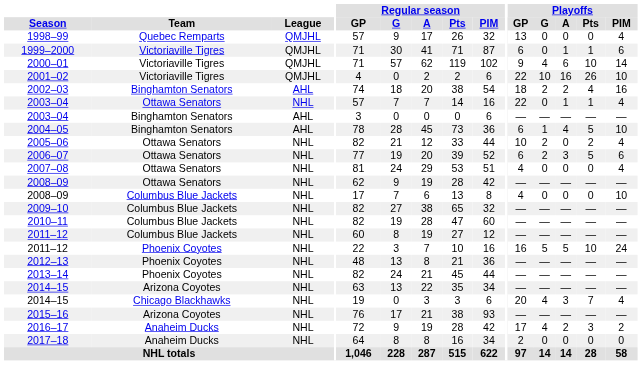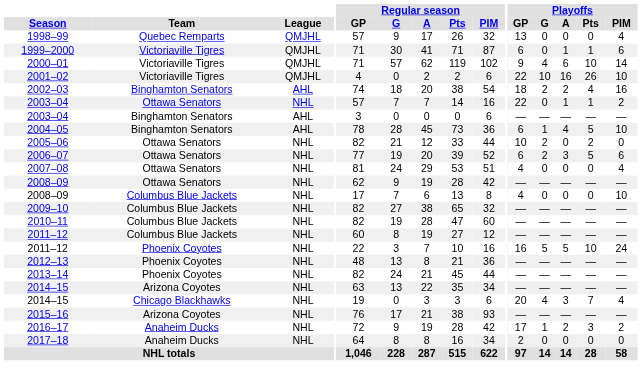 <table border="0" cellpadding="1" cellspacing="0" style="text-align:center; width:60em">
 <tr bgcolor="#e0e0e0">
 <th colspan="3"  bgcolor="#ffffff"></th>
 <th rowspan="99" bgcolor="#ffffff"></th>
 <th colspan="5"><a href='#'>Regular season</a></th>
 <th rowspan="99" bgcolor="#ffffff"></th>
 <th colspan="5"><a href='#'>Playoffs</a></th>
 </tr>
 <tr bgcolor="#e0e0e0">
 <th><a href='#'>Season</a></th>
 <th>Team</th>
 <th>League</th>
 <th>GP</th>
 <th><a href='#'>G</a></th>
 <th><a href='#'>A</a></th>
 <th><a href='#'>Pts</a></th>
 <th><a href='#'>PIM</a></th>
 <th>GP</th>
 <th>G</th>
 <th>A</th>
 <th>Pts</th>
 <th>PIM</th>
 </tr>
 <tr>
 <td><a href='#'>1998–99</a></td>
 <td><a href='#'>Quebec Remparts</a></td>
 <td><a href='#'>QMJHL</a></td>
 <td>57</td>
 <td>9</td>
 <td>17</td>
 <td>26</td>
 <td>32</td>
 <td>13</td>
 <td>0</td>
 <td>0</td>
 <td>0</td>
 <td>4</td>
 </tr>
 <tr bgcolor="#f0f0f0">
 <td><a href='#'>1999–2000</a></td>
 <td><a href='#'>Victoriaville Tigres</a></td>
 <td>QMJHL</td>
 <td>71</td>
 <td>30</td>
 <td>41</td>
 <td>71</td>
 <td>87</td>
 <td>6</td>
 <td>0</td>
 <td>1</td>
 <td>1</td>
 <td>6</td>
 </tr>
 <tr>
 <td><a href='#'>2000–01</a></td>
 <td>Victoriaville Tigres</td>
 <td>QMJHL</td>
 <td>71</td>
 <td>57</td>
 <td>62</td>
 <td>119</td>
 <td>102</td>
 <td>9</td>
 <td>4</td>
 <td>6</td>
 <td>10</td>
 <td>14</td>
 </tr>
 <tr bgcolor="#f0f0f0">
 <td><a href='#'>2001–02</a></td>
 <td>Victoriaville Tigres</td>
 <td>QMJHL</td>
 <td>4</td>
 <td>0</td>
 <td>2</td>
 <td>2</td>
 <td>6</td>
 <td>22</td>
 <td>10</td>
 <td>16</td>
 <td>26</td>
 <td>10</td>
 </tr>
 <tr>
 <td><a href='#'>2002–03</a></td>
 <td><a href='#'>Binghamton Senators</a></td>
 <td><a href='#'>AHL</a></td>
 <td>74</td>
 <td>18</td>
 <td>20</td>
 <td>38</td>
 <td>54</td>
 <td>18</td>
 <td>2</td>
 <td>2</td>
 <td>4</td>
 <td>16</td>
 </tr>
 <tr bgcolor="#f0f0f0">
 <td><a href='#'>2003–04</a></td>
 <td><a href='#'>Ottawa Senators</a></td>
 <td><a href='#'>NHL</a></td>
 <td>57</td>
 <td>7</td>
 <td>7</td>
 <td>14</td>
 <td>16</td>
 <td>22</td>
 <td>0</td>
 <td>1</td>
 <td>1</td>
-<td>4</td>
+<td>2</td>
 </tr>
 <tr>
 <td><a href='#'>2003–04</a></td>
 <td>Binghamton Senators</td>
 <td>AHL</td>
 <td>3</td>
 <td>0</td>
 <td>0</td>
 <td>0</td>
 <td>6</td>
 <td>—</td>
 <td>—</td>
 <td>—</td>
 <td>—</td>
 <td>—</td>
 </tr>
 <tr bgcolor="#f0f0f0">
 <td><a href='#'>2004–05</a></td>
 <td>Binghamton Senators</td>
 <td>AHL</td>
 <td>78</td>
 <td>28</td>
 <td>45</td>
 <td>73</td>
 <td>36</td>
 <td>6</td>
 <td>1</td>
 <td>4</td>
 <td>5</td>
 <td>10</td>
 </tr>
 <tr>
 <td><a href='#'>2005–06</a></td>
 <td>Ottawa Senators</td>
 <td>NHL</td>
 <td>82</td>
 <td>21</td>
 <td>12</td>
 <td>33</td>
 <td>44</td>
 <td>10</td>
 <td>2</td>
 <td>0</td>
 <td>2</td>
-<td>4</td>
+<td>0</td>
 </tr>
 <tr bgcolor="#f0f0f0">
 <td><a href='#'>2006–07</a></td>
 <td>Ottawa Senators</td>
 <td>NHL</td>
 <td>77</td>
 <td>19</td>
 <td>20</td>
 <td>39</td>
 <td>52</td>
 <td>6</td>
 <td>2</td>
 <td>3</td>
 <td>5</td>
 <td>6</td>
 </tr>
 <tr>
 <td><a href='#'>2007–08</a></td>
 <td>Ottawa Senators</td>
 <td>NHL</td>
 <td>81</td>
 <td>24</td>
 <td>29</td>
 <td>53</td>
 <td>51</td>
 <td>4</td>
 <td>0</td>
 <td>0</td>
 <td>0</td>
 <td>4</td>
 </tr>
 <tr bgcolor="#f0f0f0">
 <td><a href='#'>2008–09</a></td>
 <td>Ottawa Senators</td>
 <td>NHL</td>
 <td>62</td>
 <td>9</td>
 <td>19</td>
 <td>28</td>
 <td>42</td>
 <td>—</td>
 <td>—</td>
 <td>—</td>
 <td>—</td>
 <td>—</td>
 </tr>
 <tr>
 <td>2008–09</td>
 <td><a href='#'>Columbus Blue Jackets</a></td>
 <td>NHL</td>
 <td>17</td>
 <td>7</td>
 <td>6</td>
 <td>13</td>
 <td>8</td>
 <td>4</td>
 <td>0</td>
 <td>0</td>
 <td>0</td>
 <td>10</td>
 </tr>
 <tr bgcolor="#f0f0f0">
 <td><a href='#'>2009–10</a></td>
 <td>Columbus Blue Jackets</td>
 <td>NHL</td>
 <td>82</td>
 <td>27</td>
 <td>38</td>
 <td>65</td>
 <td>32</td>
 <td>—</td>
 <td>—</td>
 <td>—</td>
 <td>—</td>
 <td>—</td>
 </tr>
 <tr>
 <td><a href='#'>2010–11</a></td>
 <td>Columbus Blue Jackets</td>
 <td>NHL</td>
 <td>82</td>
 <td>19</td>
 <td>28</td>
 <td>47</td>
 <td>60</td>
 <td>—</td>
 <td>—</td>
 <td>—</td>
 <td>—</td>
 <td>—</td>
 </tr>
 <tr bgcolor="#f0f0f0">
 <td><a href='#'>2011–12</a></td>
 <td>Columbus Blue Jackets</td>
 <td>NHL</td>
 <td>60</td>
 <td>8</td>
 <td>19</td>
 <td>27</td>
 <td>12</td>
 <td>—</td>
 <td>—</td>
 <td>—</td>
 <td>—</td>
 <td>—</td>
 </tr>
 <tr>
 <td>2011–12</td>
 <td><a href='#'>Phoenix Coyotes</a></td>
 <td>NHL</td>
 <td>22</td>
 <td>3</td>
 <td>7</td>
 <td>10</td>
 <td>16</td>
 <td>16</td>
 <td>5</td>
 <td>5</td>
 <td>10</td>
 <td>24</td>
 </tr>
 <tr bgcolor="#f0f0f0">
 <td><a href='#'>2012–13</a></td>
 <td>Phoenix Coyotes</td>
 <td>NHL</td>
 <td>48</td>
 <td>13</td>
 <td>8</td>
 <td>21</td>
 <td>36</td>
 <td>—</td>
 <td>—</td>
 <td>—</td>
 <td>—</td>
 <td>—</td>
 </tr>
 <tr>
 <td><a href='#'>2013–14</a></td>
 <td>Phoenix Coyotes</td>
 <td>NHL</td>
 <td>82</td>
 <td>24</td>
 <td>21</td>
 <td>45</td>
 <td>44</td>
 <td>—</td>
 <td>—</td>
 <td>—</td>
 <td>—</td>
 <td>—</td>
 </tr>
 <tr bgcolor="#f0f0f0">
 <td><a href='#'>2014–15</a></td>
 <td>Arizona Coyotes</td>
 <td>NHL</td>
 <td>63</td>
 <td>13</td>
 <td>22</td>
 <td>35</td>
 <td>34</td>
 <td>—</td>
 <td>—</td>
 <td>—</td>
 <td>—</td>
 <td>—</td>
 </tr>
 <tr>
 <td>2014–15</td>
 <td><a href='#'>Chicago Blackhawks</a></td>
 <td>NHL</td>
 <td>19</td>
 <td>0</td>
 <td>3</td>
 <td>3</td>
 <td>6</td>
 <td>20</td>
 <td>4</td>
 <td>3</td>
 <td>7</td>
 <td>4</td>
 </tr>
 <tr bgcolor="#f0f0f0">
 <td><a href='#'>2015–16</a></td>
 <td>Arizona Coyotes</td>
 <td>NHL</td>
 <td>76</td>
 <td>17</td>
 <td>21</td>
 <td>38</td>
 <td>93</td>
 <td>—</td>
 <td>—</td>
 <td>—</td>
 <td>—</td>
 <td>—</td>
 </tr>
 <tr>
 <td><a href='#'>2016–17</a></td>
 <td><a href='#'>Anaheim Ducks</a></td>
 <td>NHL</td>
 <td>72</td>
 <td>9</td>
 <td>19</td>
 <td>28</td>
 <td>42</td>
 <td>17</td>
-<td>4</td>
+<td>1</td>
 <td>2</td>
 <td>3</td>
 <td>2</td>
 </tr>
 <tr bgcolor="#f0f0f0">
 <td><a href='#'>2017–18</a></td>
 <td>Anaheim Ducks</td>
 <td>NHL</td>
 <td>64</td>
 <td>8</td>
 <td>8</td>
 <td>16</td>
 <td>34</td>
 <td>2</td>
 <td>0</td>
 <td>0</td>
 <td>0</td>
 <td>0</td>
 </tr>
 <tr bgcolor="#e0e0e0">
 <th colspan="3">NHL totals</th>
 <th>1,046</th>
 <th>228</th>
 <th>287</th>
 <th>515</th>
 <th>622</th>
 <th>97</th>
 <th>14</th>
 <th>14</th>
 <th>28</th>
 <th>58</th>
 </tr>
 </table>
